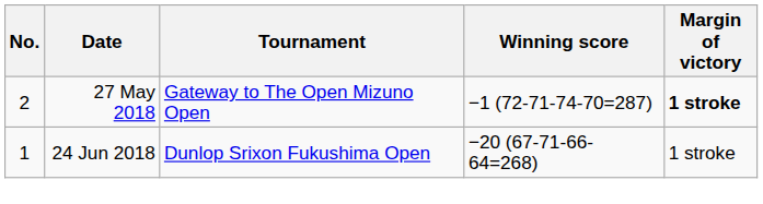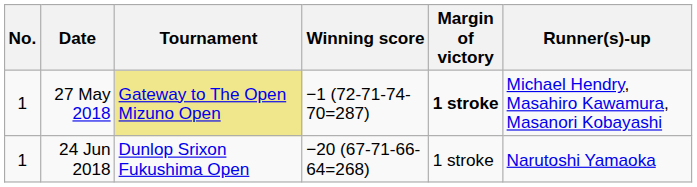 <table class="wikitable" style="font-size:95%;">
 <tr>
 <th>No.</th>
 <th>Date</th>
 <th>Tournament</th>
 <th>Winning score</th>
 <th>Margin of<br>victory</th>
+<th>Runner(s)-up</th>
 </tr>
 <tr>
-<td align=center>2</td>
+<td align=center>1</td>
 <td align=right>27 May <a href='#'>2018</a></td>
-<td><a href='#'>Gateway to The Open Mizuno Open</a></td>
+<td style="background: khaki;"><a href='#'>Gateway to The Open Mizuno Open</a></td>
 <td>−1 (72-71-74-70=287)</td>
 <td><strong>1 stroke</strong></td>
+<td> <a href='#'>Michael Hendry</a>,  <a href='#'>Masahiro Kawamura</a>,<br> <a href='#'>Masanori Kobayashi</a></td>
 </tr>
 <tr>
 <td align=center>1</td>
 <td align=right>24 Jun 2018</td>
 <td><a href='#'>Dunlop Srixon Fukushima Open</a></td>
 <td>−20 (67-71-66-64=268)</td>
 <td>1 stroke</td>
+<td> <a href='#'>Narutoshi Yamaoka</a></td>
 </tr>
 </table>
